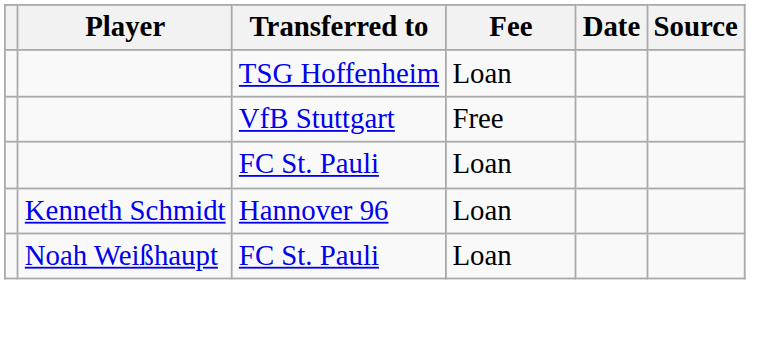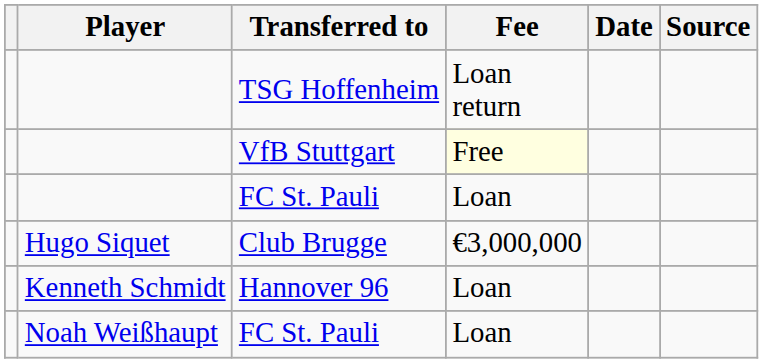 <table class="wikitable plainrowheaders sortable">
 <tr>
 <th></th>
 <th scope="col">Player</th>
 <th>Transferred to</th>
 <th style="width: 65px;">Fee</th>
 <th scope="col">Date</th>
 <th scope="col">Source</th>
 </tr>
 <tr>
 <td align="center"></td>
 <td></td>
 <td> <a href='#'>TSG Hoffenheim</a></td>
-<td>Loan</td>
+<td>Loan return</td>
 <td></td>
 <td></td>
 </tr>
 <tr>
 <td align="center"></td>
 <td></td>
 <td> <a href='#'>VfB Stuttgart</a></td>
-<td>Free</td>
+<td style="background: lightyellow;">Free</td>
 <td></td>
 <td></td>
 </tr>
 <tr>
 <td align="center"></td>
 <td></td>
 <td> <a href='#'>FC St. Pauli</a></td>
 <td>Loan</td>
+<td></td>
+<td></td>
+</tr>
+<tr>
+<td align="center"></td>
+<td> <a href='#'>Hugo Siquet</a></td>
+<td> <a href='#'>Club Brugge</a></td>
+<td>€3,000,000</td>
 <td></td>
 <td></td>
 </tr>
 <tr>
 <td align="center"></td>
 <td> <a href='#'>Kenneth Schmidt</a></td>
 <td> <a href='#'>Hannover 96</a></td>
 <td>Loan</td>
 <td></td>
 <td></td>
 </tr>
 <tr>
 <td align="center"></td>
 <td> <a href='#'>Noah Weißhaupt</a></td>
 <td> <a href='#'>FC St. Pauli</a></td>
 <td>Loan</td>
 <td></td>
 <td></td>
 </tr>
 </table>
